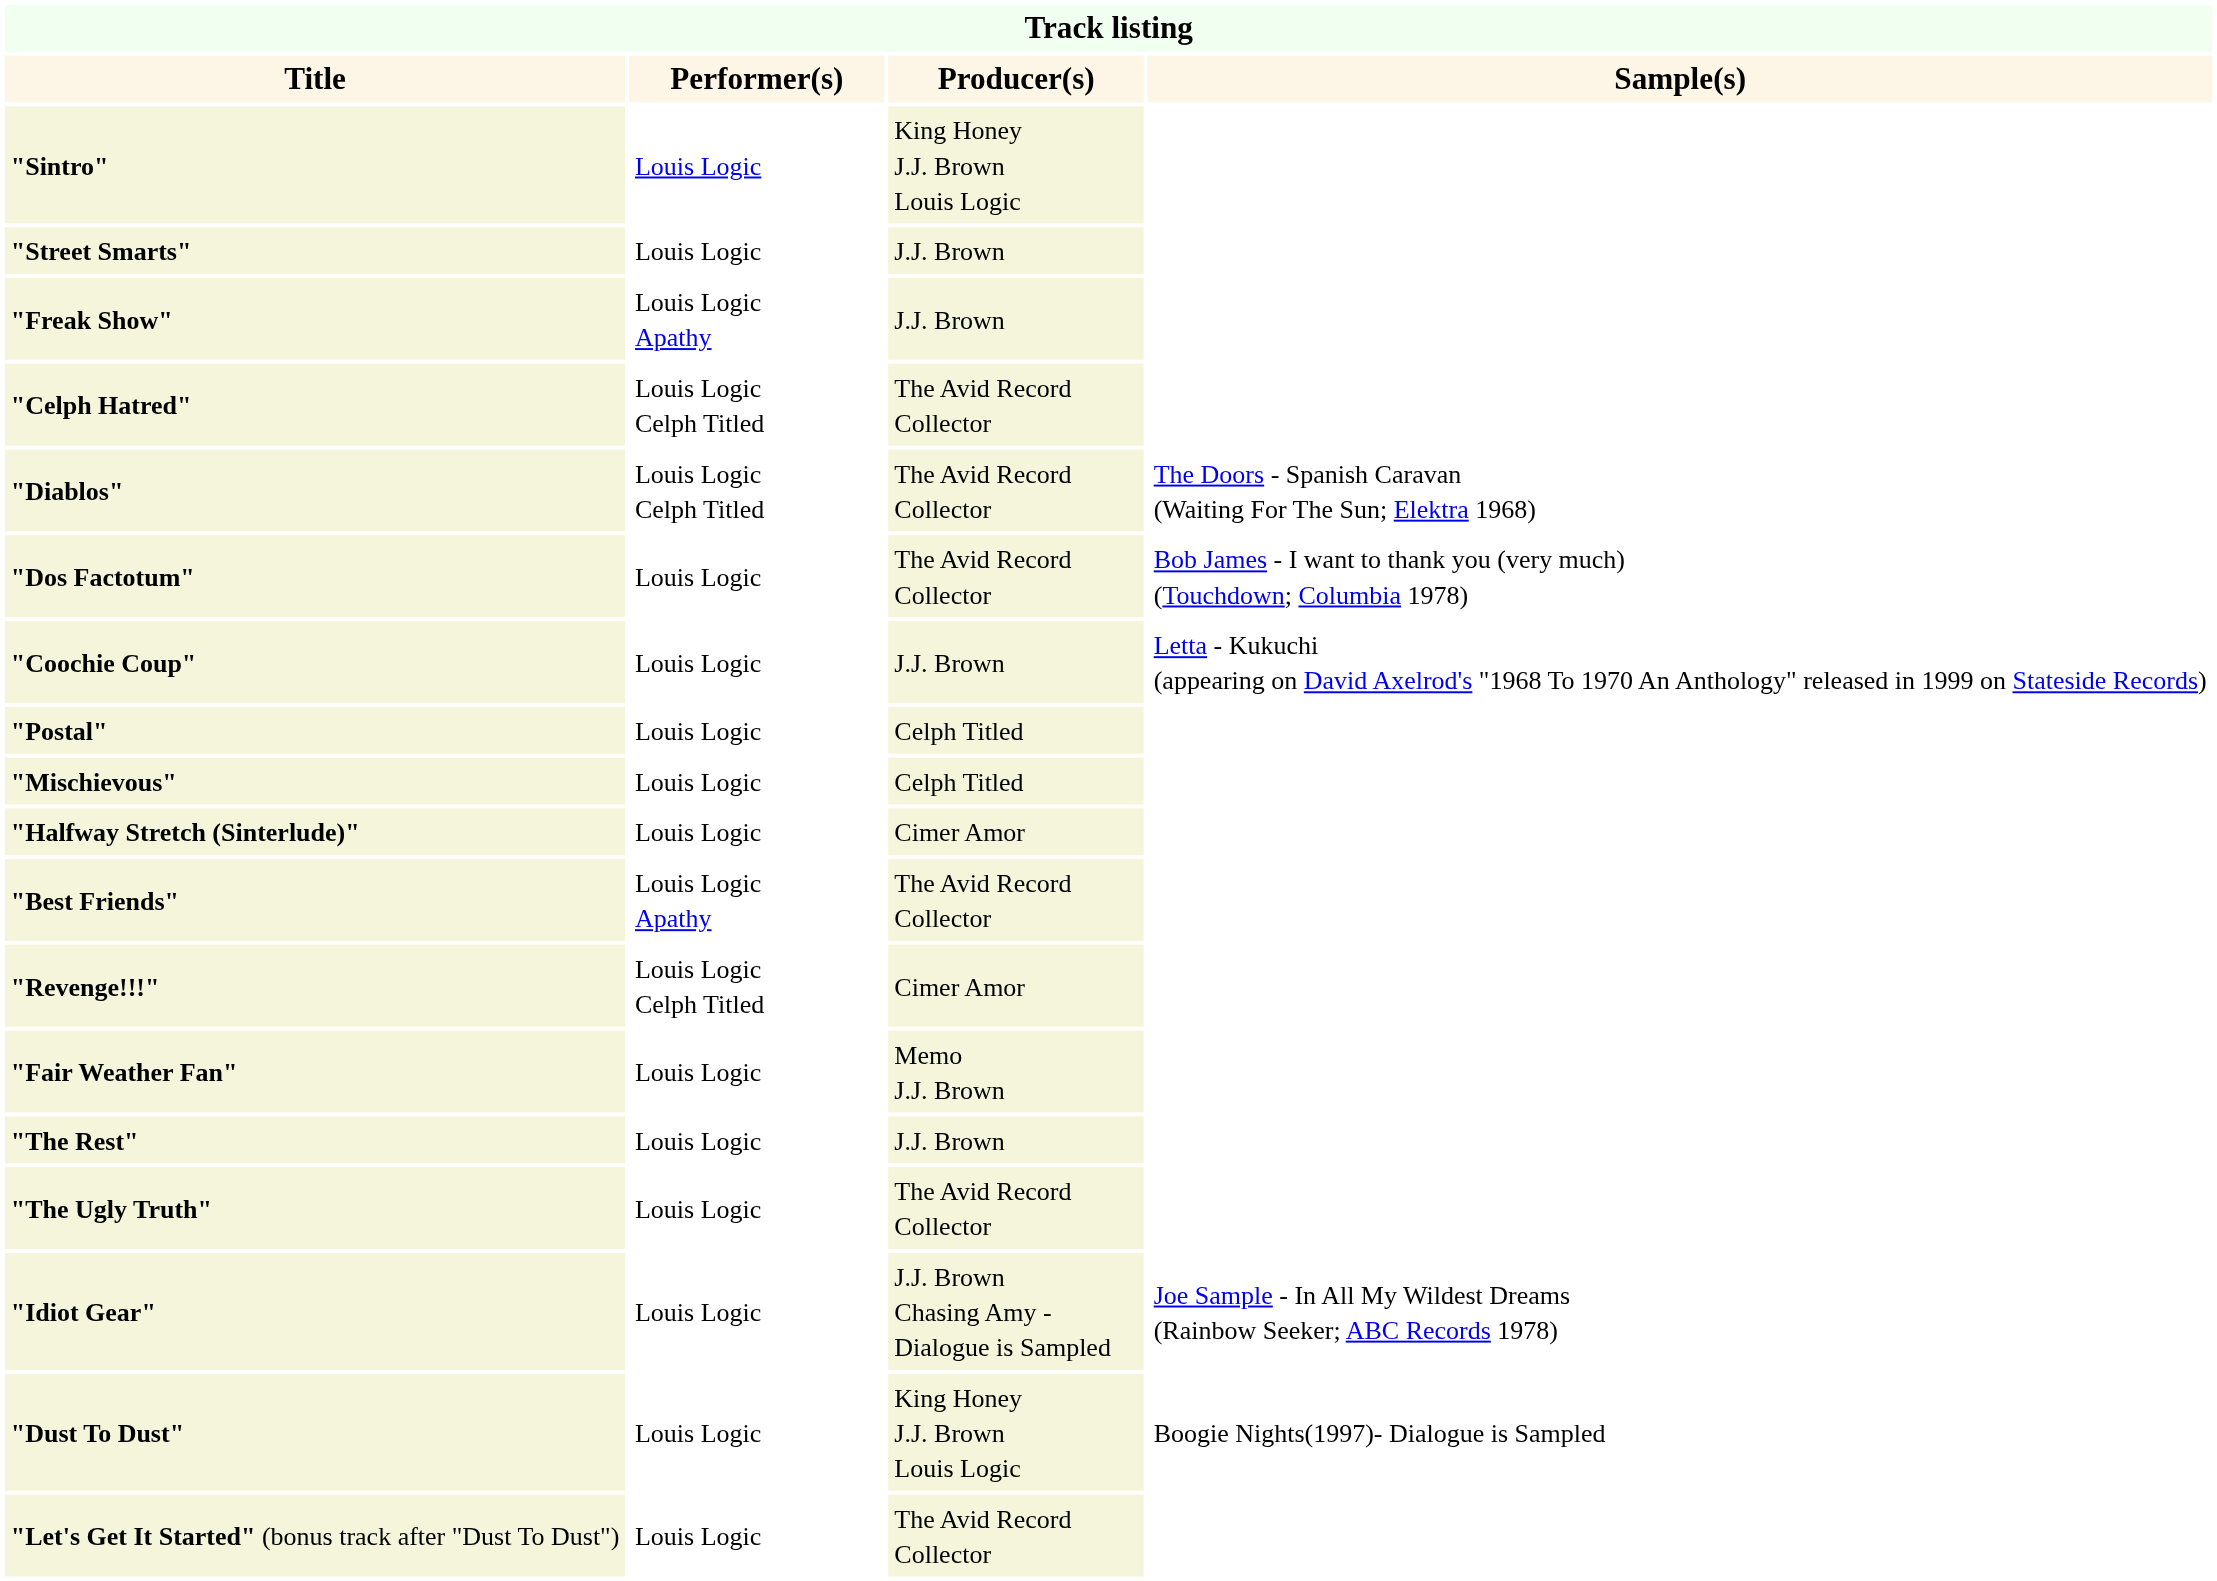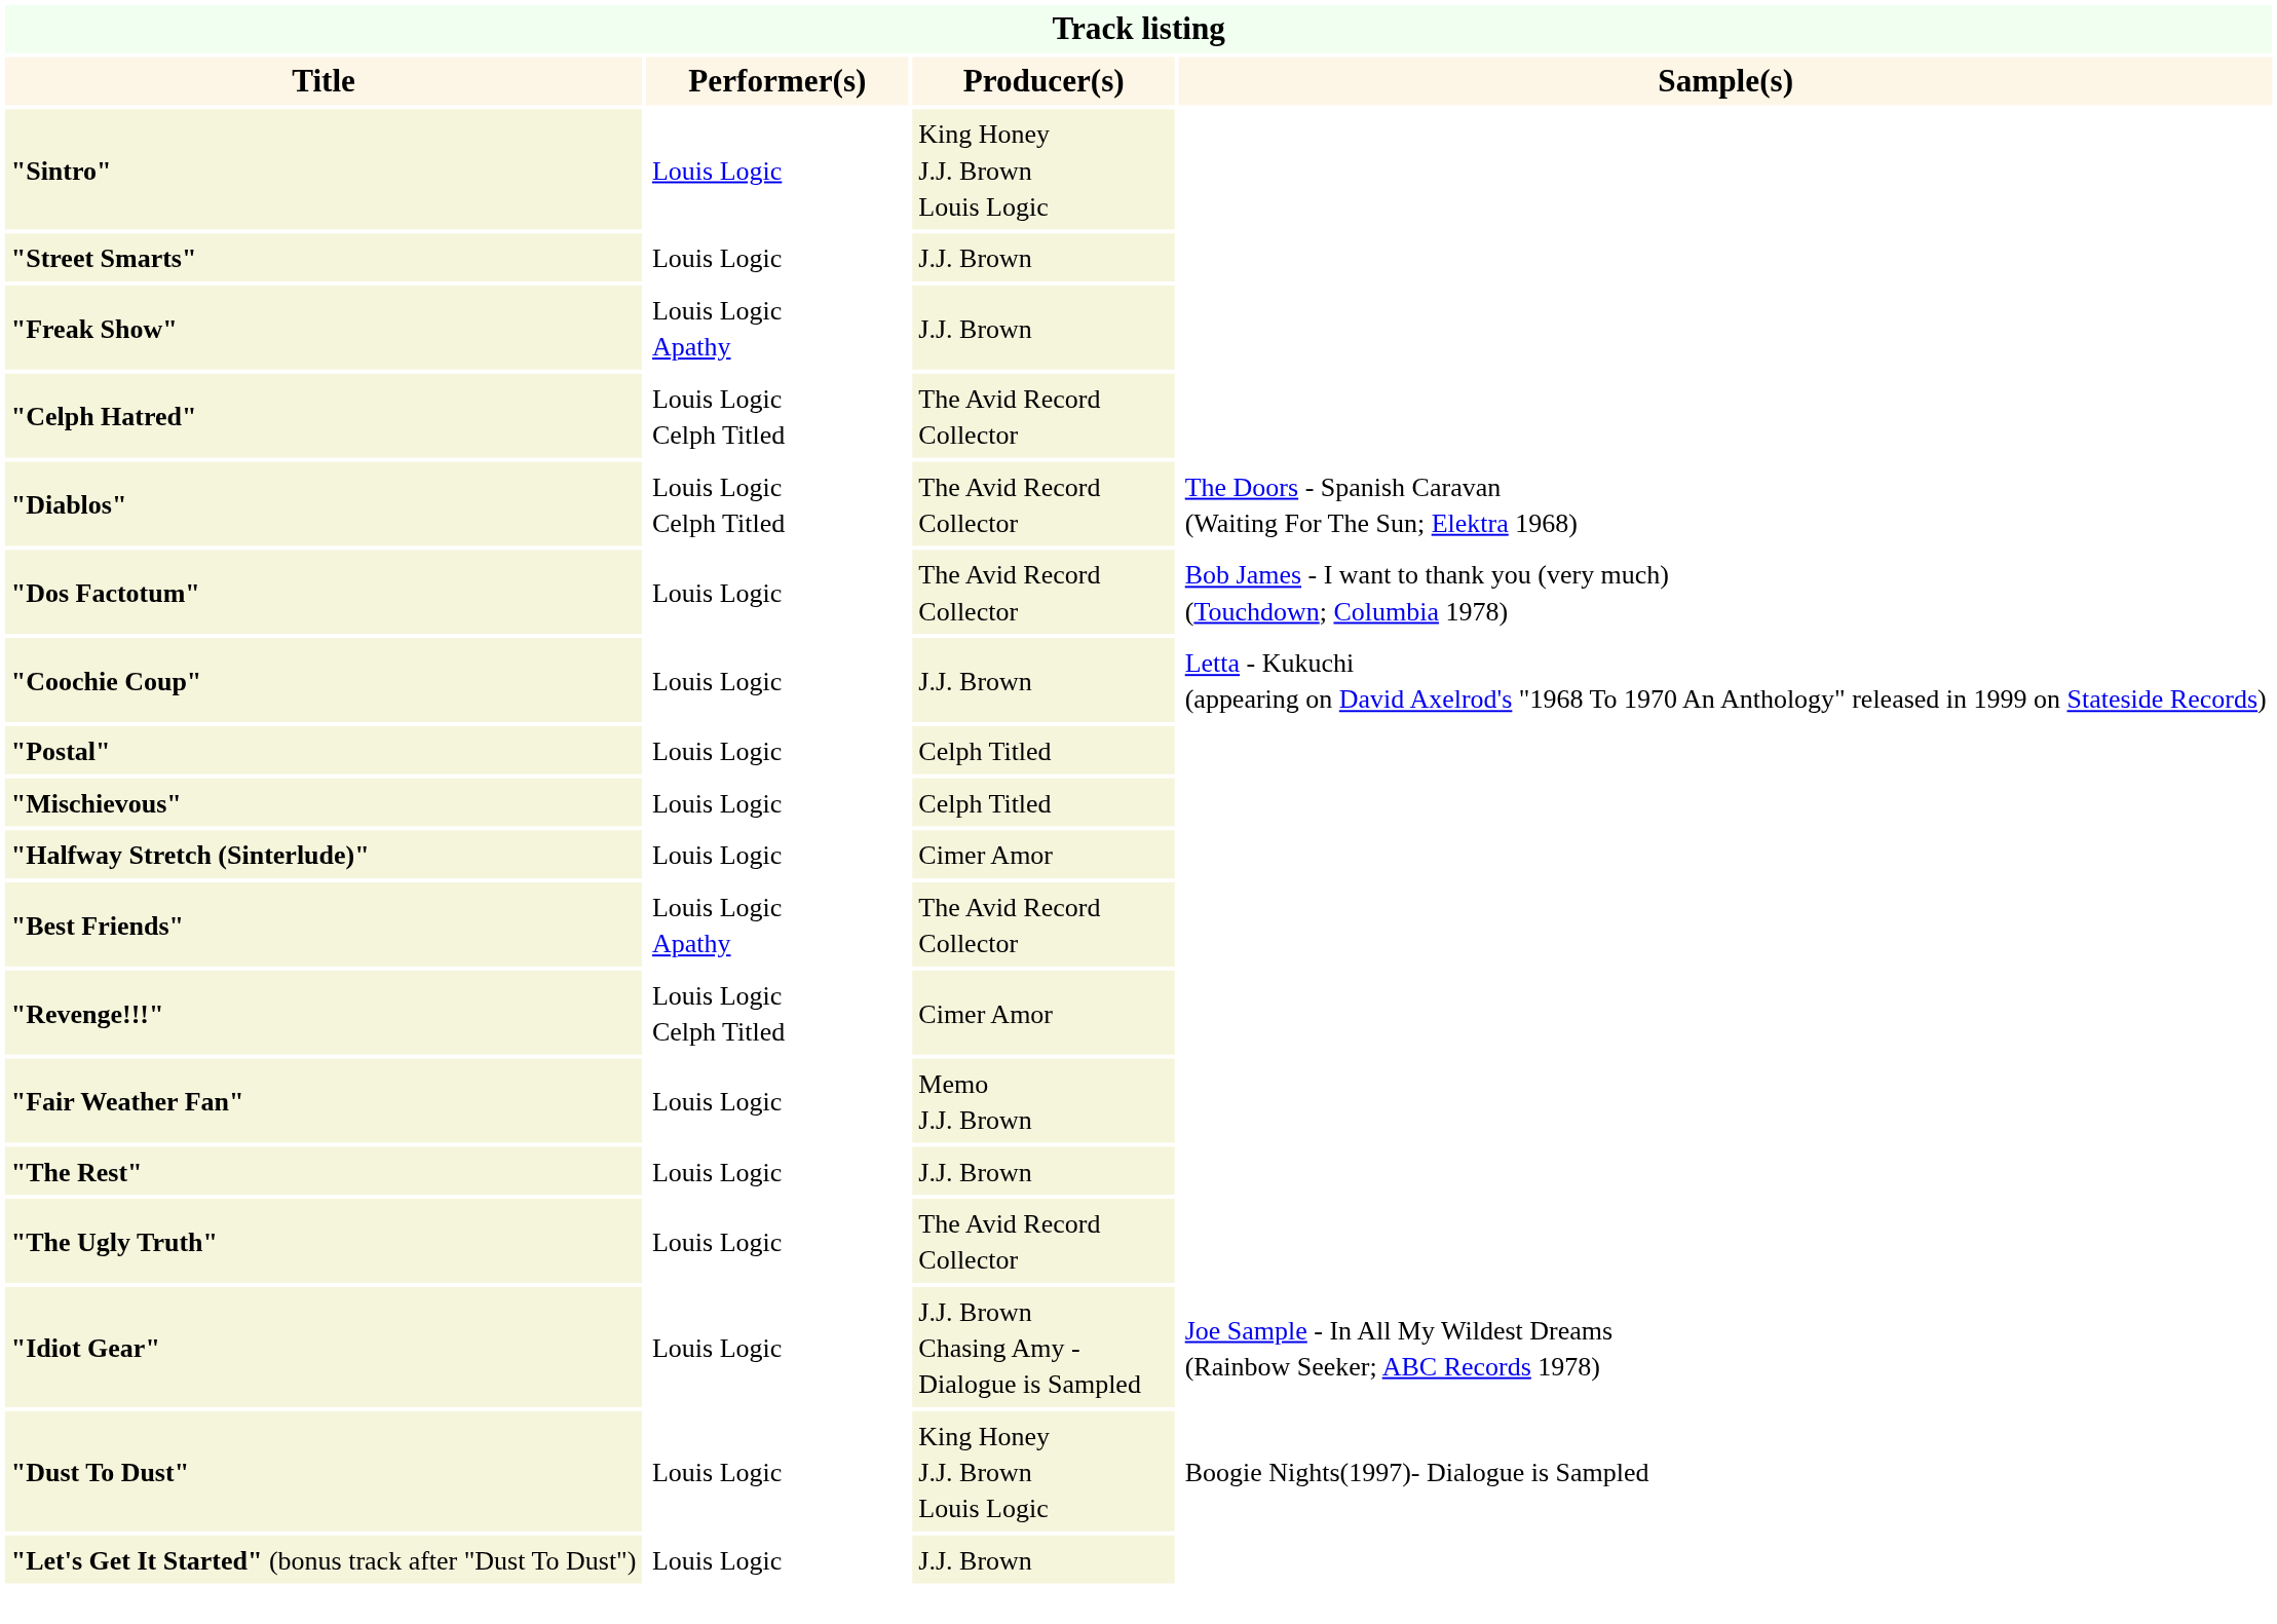 <table cellpadding="3">
 <tr>
 <td style="text-align:center; background:honeydew;" colspan="5"><strong>Track listing</strong></td>
 </tr>
 <tr>
 <th style="text-align:center; background:oldlace;"><strong>Title</strong></th>
 <th style="width:125px; text-align:center; background:oldlace;"><strong>Performer(s)</strong></th>
 <th style="width:125px; text-align:center; background:oldlace;"><strong>Producer(s)</strong></th>
 <th style="text-align:center; background:oldlace;"><strong>Sample(s)</strong></th>
 </tr>
 <tr>
 <td style="background:beige;"><small><strong>"Sintro"</strong></small></td>
 <td><small><a href='#'>Louis Logic</a></small></td>
 <td style="background:beige;"><small>King Honey<br>J.J. Brown<br>Louis Logic</small></td>
 <td></td>
 </tr>
 <tr>
 <td style="background:beige;"><small><strong>"Street Smarts"</strong></small></td>
 <td><small>Louis Logic</small></td>
 <td style="background:beige;"><small>J.J. Brown</small></td>
 <td></td>
 </tr>
 <tr>
 <td style="background:beige;"><small><strong>"Freak Show"</strong></small></td>
 <td><small>Louis Logic<br><a href='#'>Apathy</a></small></td>
 <td style="background:beige;"><small>J.J. Brown</small></td>
 <td></td>
 </tr>
 <tr>
 <td style="background:beige;"><small><strong>"Celph Hatred"</strong></small></td>
 <td><small>Louis Logic<br>Celph Titled</small></td>
 <td style="background:beige;"><small>The Avid Record Collector</small></td>
 <td></td>
 </tr>
 <tr>
 <td style="background:beige;"><small><strong>"Diablos"</strong></small></td>
 <td><small>Louis Logic<br>Celph Titled</small></td>
 <td style="background:beige;"><small>The Avid Record Collector</small></td>
 <td><small><a href='#'>The Doors</a> - Spanish Caravan<br>(Waiting For The Sun; <a href='#'>Elektra</a> 1968)</small></td>
 </tr>
 <tr>
 <td style="background:beige;"><small><strong>"Dos Factotum"</strong></small></td>
 <td><small>Louis Logic</small></td>
 <td style="background:beige;"><small>The Avid Record Collector</small></td>
 <td><small><a href='#'>Bob James</a> - I want to thank you (very much)<br>(<a href='#'>Touchdown</a>; <a href='#'>Columbia</a> 1978)</small></td>
 </tr>
 <tr>
 <td style="background:beige;"><small><strong>"Coochie Coup"</strong></small></td>
 <td><small>Louis Logic</small></td>
 <td style="background:beige;"><small>J.J. Brown</small></td>
 <td><small><a href='#'>Letta</a> - Kukuchi<br>(appearing on <a href='#'>David Axelrod's</a> "1968 To 1970 An Anthology" released in 1999 on <a href='#'>Stateside Records</a>)</small></td>
 </tr>
 <tr>
 <td style="background:beige;"><small><strong>"Postal"</strong></small></td>
 <td><small>Louis Logic</small></td>
 <td style="background:beige;"><small>Celph Titled</small></td>
 <td></td>
 </tr>
 <tr>
 <td style="background:beige;"><small><strong>"Mischievous"</strong></small></td>
 <td><small>Louis Logic</small></td>
 <td style="background:beige;"><small>Celph Titled</small></td>
 <td></td>
 </tr>
 <tr>
 <td style="background:beige;"><small><strong>"Halfway Stretch (Sinterlude)"</strong></small></td>
 <td><small>Louis Logic</small></td>
 <td style="background:beige;"><small>Cimer Amor</small></td>
 <td></td>
 </tr>
 <tr>
 <td style="background:beige;"><small><strong>"Best Friends"</strong></small></td>
 <td><small>Louis Logic<br><a href='#'>Apathy</a></small></td>
 <td style="background:beige;"><small>The Avid Record Collector</small></td>
 <td></td>
 </tr>
 <tr>
 <td style="background:beige;"><small><strong>"Revenge!!!"</strong></small></td>
 <td><small>Louis Logic<br>Celph Titled</small></td>
 <td style="background:beige;"><small>Cimer Amor</small></td>
 <td></td>
 </tr>
 <tr>
 <td style="background:beige;"><small><strong>"Fair Weather Fan"</strong></small></td>
 <td><small>Louis Logic</small></td>
 <td style="background:beige;"><small>Memo<br>J.J. Brown</small></td>
 <td></td>
 </tr>
 <tr>
 <td style="background:beige;"><small><strong>"The Rest"</strong></small></td>
 <td><small>Louis Logic</small></td>
 <td style="background:beige;"><small>J.J. Brown</small></td>
 <td></td>
 </tr>
 <tr>
 <td style="background:beige;"><small><strong>"The Ugly Truth"</strong></small></td>
 <td><small>Louis Logic</small></td>
 <td style="background:beige;"><small>The Avid Record Collector</small></td>
 <td></td>
 </tr>
 <tr>
 <td style="background:beige;"><small><strong>"Idiot Gear"</strong></small></td>
 <td><small>Louis Logic</small></td>
 <td style="background:beige;"><small>J.J. Brown</small><br><small>Chasing Amy - Dialogue is Sampled</small></td>
 <td><small><a href='#'>Joe Sample</a> - In All My Wildest Dreams<br>(Rainbow Seeker; <a href='#'>ABC Records</a> 1978)</small></td>
 </tr>
 <tr>
 <td style="background:beige;"><small><strong>"Dust To Dust"</strong></small></td>
 <td><small>Louis Logic</small></td>
 <td style="background:beige;"><small>King Honey<br>J.J. Brown<br>Louis Logic</small></td>
 <td><small>Boogie Nights(1997)- Dialogue is Sampled</small></td>
 </tr>
 <tr>
 <td style="background:beige;"><small><strong>"Let's Get It Started"</strong> (bonus track after "Dust To Dust")</small></td>
 <td><small>Louis Logic</small></td>
-<td style="background:beige;"><small>The Avid Record Collector</small></td>
+<td style="background:beige;"><small>J.J. Brown</small></td>
 <td></td>
 </tr>
 </table>
